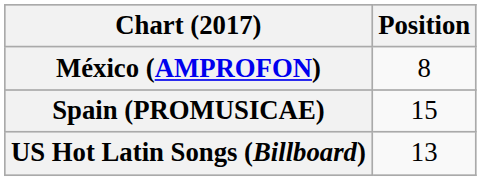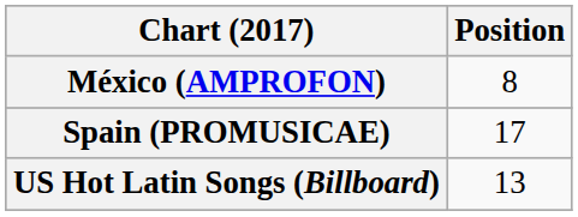 <table class="wikitable plainrowheaders sortable" style="text-align:center">
 <tr>
 <th scope="col">Chart (2017)</th>
 <th scope="col">Position</th>
 </tr>
 <tr>
 <th scope="row">México (<a href='#'>AMPROFON</a>)</th>
 <td>8</td>
 </tr>
 <tr>
 <th scope="row">Spain (PROMUSICAE)</th>
-<td>15</td>
+<td>17</td>
 </tr>
 <tr>
 <th scope="row">US Hot Latin Songs (<em>Billboard</em>)</th>
 <td>13</td>
 </tr>
 </table>
